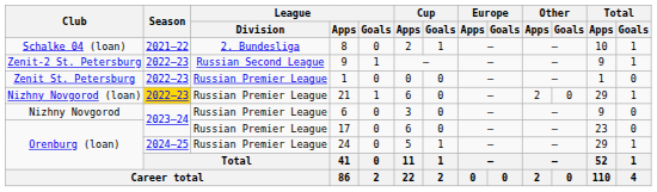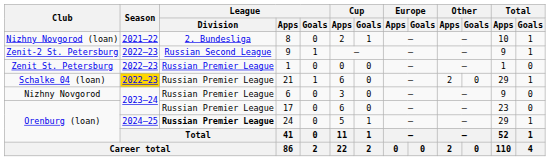 <table class="wikitable" style="text-align:center">
 <tr>
 <th rowspan="2">Club</th>
 <th rowspan="2">Season</th>
 <th colspan="3">League</th>
 <th colspan="2">Cup</th>
 <th colspan="2">Europe</th>
 <th colspan="2">Other</th>
 <th colspan="2">Total</th>
 </tr>
 <tr>
 <th>Division</th>
 <th>Apps</th>
 <th>Goals</th>
 <th>Apps</th>
 <th>Goals</th>
 <th>Apps</th>
 <th>Goals</th>
 <th>Apps</th>
 <th>Goals</th>
 <th>Apps</th>
 <th>Goals</th>
 </tr>
 <tr>
-<td><a href='#'>Schalke 04</a> (loan)</td>
+<td><a href='#'>Nizhny Novgorod</a> (loan)</td>
 <td><a href='#'>2021–22</a></td>
 <td><a href='#'>2. Bundesliga</a></td>
 <td>8</td>
 <td>0</td>
 <td>2</td>
 <td>1</td>
 <td colspan="2">—</td>
 <td colspan="2">—</td>
 <td>10</td>
 <td>1</td>
 </tr>
 <tr>
 <td><a href='#'>Zenit-2 St. Petersburg</a></td>
 <td><a href='#'>2022–23</a></td>
 <td><a href='#'>Russian Second League</a></td>
 <td>9</td>
 <td>1</td>
 <td colspan="2">—</td>
 <td colspan="2">—</td>
 <td colspan="2">—</td>
 <td>9</td>
 <td>1</td>
 </tr>
 <tr>
 <td><a href='#'>Zenit St. Petersburg</a></td>
 <td><a href='#'>2022–23</a></td>
 <td><a href='#'>Russian Premier League</a></td>
 <td>1</td>
 <td>0</td>
 <td>0</td>
 <td>0</td>
 <td colspan="2">—</td>
 <td colspan="2">—</td>
 <td>1</td>
 <td>0</td>
 </tr>
 <tr>
-<td><a href='#'>Nizhny Novgorod</a> (loan)</td>
+<td><a href='#'>Schalke 04</a> (loan)</td>
 <td style="background: gold;"><a href='#'>2022–23</a></td>
 <td>Russian Premier League</td>
 <td>21</td>
 <td>1</td>
 <td>6</td>
 <td>0</td>
 <td colspan="2">—</td>
 <td>2</td>
 <td>0</td>
 <td>29</td>
 <td>1</td>
 </tr>
 <tr>
 <td>Nizhny Novgorod</td>
 <td rowspan="2"><a href='#'>2023–24</a></td>
 <td>Russian Premier League</td>
 <td>6</td>
 <td>0</td>
 <td>3</td>
 <td>0</td>
 <td colspan="2">—</td>
 <td colspan="2">—</td>
 <td>9</td>
 <td>0</td>
 </tr>
 <tr>
 <td rowspan="3"><a href='#'>Orenburg</a> (loan)</td>
 <td>Russian Premier League</td>
 <td>17</td>
 <td>0</td>
 <td>6</td>
 <td>0</td>
 <td colspan="2">—</td>
 <td colspan="2">—</td>
 <td>23</td>
 <td>0</td>
 </tr>
 <tr>
 <td><a href='#'>2024–25</a></td>
-<td>Russian Premier League</td>
+<td><strong>Russian Premier League</strong></td>
 <td>24</td>
 <td>0</td>
 <td>5</td>
 <td>1</td>
 <td colspan="2">—</td>
 <td colspan="2">—</td>
 <td>29</td>
 <td>1</td>
 </tr>
 <tr>
 <th colspan="2">Total</th>
 <th>41</th>
 <th>0</th>
 <th>11</th>
 <th>1</th>
 <th colspan="2">—</th>
 <th colspan="2">—</th>
 <th>52</th>
 <th>1</th>
 </tr>
 <tr>
 <th colspan="3">Career total</th>
 <th>86</th>
 <th>2</th>
 <th>22</th>
 <th>2</th>
 <th>0</th>
 <th>0</th>
 <th>2</th>
 <th>0</th>
 <th>110</th>
 <th>4</th>
 </tr>
 </table>
